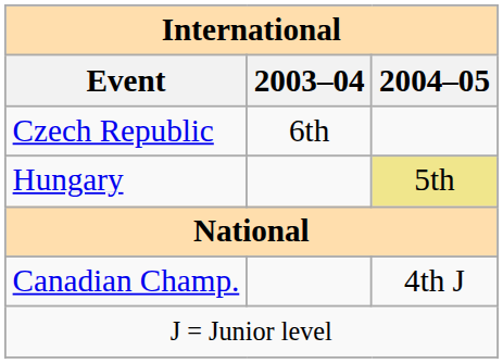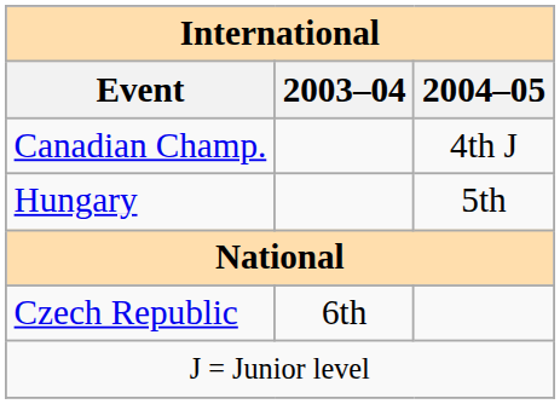 <table class="wikitable" style="text-align:center">
 <tr>
 <th colspan="3" style="background:#ffdead; text-align:center;">International</th>
 </tr>
 <tr>
 <th>Event</th>
 <th>2003–04</th>
 <th>2004–05</th>
 </tr>
 <tr>
+<td align=left><a href='#'>Canadian Champ.</a></td>
+<td></td>
+<td>4th J</td>
+</tr>
+<tr>
+<td align=left> <a href='#'>Hungary</a></td>
+<td></td>
+<td>5th</td>
+</tr>
+<tr>
+<th colspan="3" style="background:#ffdead; text-align:center;">National</th>
+</tr>
+<tr>
 <td align=left> <a href='#'>Czech Republic</a></td>
 <td>6th</td>
 <td></td>
 </tr>
 <tr>
-<td align=left> <a href='#'>Hungary</a></td>
-<td></td>
-<td style="background: khaki;">5th</td>
-</tr>
-<tr>
-<th colspan="3" style="background:#ffdead; text-align:center;">National</th>
-</tr>
-<tr>
-<td align=left><a href='#'>Canadian Champ.</a></td>
-<td></td>
-<td>4th J</td>
-</tr>
-<tr>
 <td colspan="3" style="text-align:center;"><small> J = Junior level </small></td>
 </tr>
 </table>
